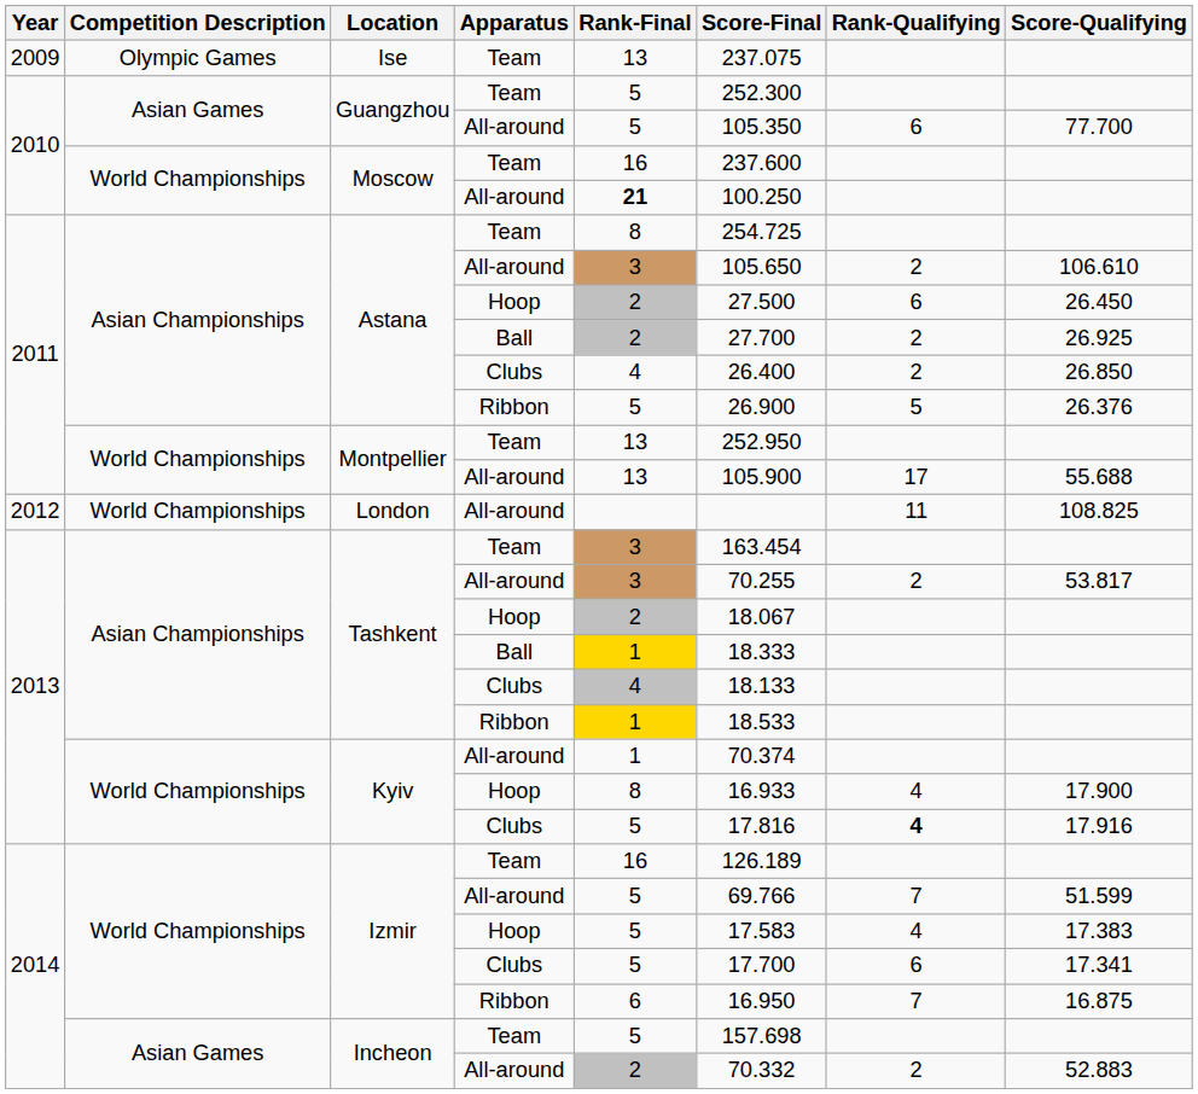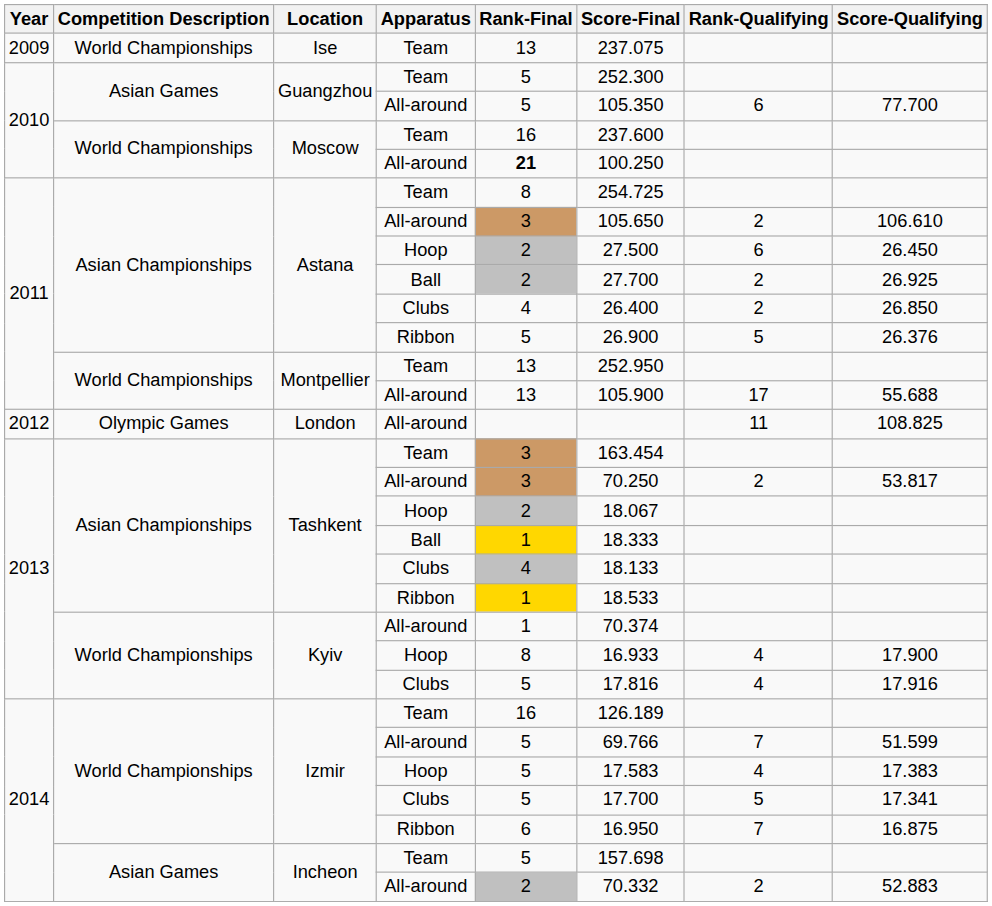 <table class="wikitable" style="text-align:center">
 <tr>
 <th>Year</th>
 <th>Competition Description</th>
 <th>Location</th>
 <th>Apparatus</th>
 <th>Rank-Final</th>
 <th>Score-Final</th>
 <th>Rank-Qualifying</th>
 <th>Score-Qualifying</th>
 </tr>
 <tr>
 <td rowspan=1>2009</td>
-<td rowspan=1>Olympic Games</td>
+<td rowspan=1>World Championships</td>
 <td rowspan=1>Ise</td>
 <td>Team</td>
 <td>13</td>
 <td>237.075</td>
 <td></td>
 <td></td>
 </tr>
 <tr>
 <td rowspan=4>2010</td>
 <td rowspan=2>Asian Games</td>
 <td rowspan=2>Guangzhou</td>
 <td>Team</td>
 <td>5</td>
 <td>252.300</td>
 <td></td>
 <td></td>
 </tr>
 <tr>
 <td>All-around</td>
 <td>5</td>
 <td>105.350</td>
 <td>6</td>
 <td>77.700</td>
 </tr>
 <tr>
 <td rowspan=2>World Championships</td>
 <td rowspan=2>Moscow</td>
 <td>Team</td>
 <td>16</td>
 <td>237.600</td>
 <td></td>
 <td></td>
 </tr>
 <tr>
 <td>All-around</td>
 <td><strong>21</strong></td>
 <td>100.250</td>
 <td></td>
 <td></td>
 </tr>
 <tr>
 <td rowspan=8>2011</td>
 <td rowspan=6>Asian Championships</td>
 <td rowspan=6>Astana</td>
 <td>Team</td>
 <td>8</td>
 <td>254.725</td>
 <td></td>
 <td></td>
 </tr>
 <tr>
 <td>All-around</td>
 <td bgcolor=cc9966>3</td>
 <td>105.650</td>
 <td>2</td>
 <td>106.610</td>
 </tr>
 <tr>
 <td>Hoop</td>
 <td bgcolor=silver>2</td>
 <td>27.500</td>
 <td>6</td>
 <td>26.450</td>
 </tr>
 <tr>
 <td>Ball</td>
 <td bgcolor=silver>2</td>
 <td>27.700</td>
 <td>2</td>
 <td>26.925</td>
 </tr>
 <tr>
 <td>Clubs</td>
 <td>4</td>
 <td>26.400</td>
 <td>2</td>
 <td>26.850</td>
 </tr>
 <tr>
 <td>Ribbon</td>
 <td>5</td>
 <td>26.900</td>
 <td>5</td>
 <td>26.376</td>
 </tr>
 <tr>
 <td rowspan=2>World Championships</td>
 <td rowspan=2>Montpellier</td>
 <td>Team</td>
 <td>13</td>
 <td>252.950</td>
 <td></td>
 <td></td>
 </tr>
 <tr>
 <td>All-around</td>
 <td>13</td>
 <td>105.900</td>
 <td>17</td>
 <td>55.688</td>
 </tr>
 <tr>
 <td rowspan=1>2012</td>
-<td rowspan=1>World Championships</td>
+<td rowspan=1>Olympic Games</td>
 <td rowspan=1>London</td>
 <td>All-around</td>
 <td></td>
 <td></td>
 <td>11</td>
 <td>108.825</td>
 </tr>
 <tr>
 <td rowspan=9>2013</td>
 <td rowspan=6>Asian Championships</td>
 <td rowspan=6>Tashkent</td>
 <td>Team</td>
 <td bgcolor=cc9966>3</td>
 <td>163.454</td>
 <td></td>
 <td></td>
 </tr>
 <tr>
 <td>All-around</td>
 <td bgcolor=cc9966>3</td>
-<td>70.255</td>
+<td>70.250</td>
 <td>2</td>
 <td>53.817</td>
 </tr>
 <tr>
 <td>Hoop</td>
 <td bgcolor=silver>2</td>
 <td>18.067</td>
 <td></td>
 <td></td>
 </tr>
 <tr>
 <td>Ball</td>
 <td bgcolor=gold>1</td>
 <td>18.333</td>
 <td></td>
 <td></td>
 </tr>
 <tr>
 <td>Clubs</td>
 <td bgcolor=silver>4</td>
 <td>18.133</td>
 <td></td>
 <td></td>
 </tr>
 <tr>
 <td>Ribbon</td>
 <td bgcolor=gold>1</td>
 <td>18.533</td>
 <td></td>
 <td></td>
 </tr>
 <tr>
 <td rowspan=3>World Championships</td>
 <td rowspan=3>Kyiv</td>
 <td>All-around</td>
 <td>1</td>
 <td>70.374</td>
 <td></td>
 <td></td>
 </tr>
 <tr>
 <td>Hoop</td>
 <td>8</td>
 <td>16.933</td>
 <td>4</td>
 <td>17.900</td>
 </tr>
 <tr>
 <td>Clubs</td>
 <td>5</td>
 <td>17.816</td>
-<td><strong>4</strong></td>
+<td>4</td>
 <td>17.916</td>
 </tr>
 <tr>
 <td rowspan=7>2014</td>
 <td rowspan=5>World Championships</td>
 <td rowspan=5>Izmir</td>
 <td>Team</td>
 <td>16</td>
 <td>126.189</td>
 <td></td>
 <td></td>
 </tr>
 <tr>
 <td>All-around</td>
 <td>5</td>
 <td>69.766</td>
 <td>7</td>
 <td>51.599</td>
 </tr>
 <tr>
 <td>Hoop</td>
 <td>5</td>
 <td>17.583</td>
 <td>4</td>
 <td>17.383</td>
 </tr>
 <tr>
 <td>Clubs</td>
 <td>5</td>
 <td>17.700</td>
-<td>6</td>
+<td>5</td>
 <td>17.341</td>
 </tr>
 <tr>
 <td>Ribbon</td>
 <td>6</td>
 <td>16.950</td>
 <td>7</td>
 <td>16.875</td>
 </tr>
 <tr>
 <td rowspan=2>Asian Games</td>
 <td rowspan=2>Incheon</td>
 <td>Team</td>
 <td>5</td>
 <td>157.698</td>
 <td></td>
 <td></td>
 </tr>
 <tr>
 <td>All-around</td>
 <td bgcolor=silver>2</td>
 <td>70.332</td>
 <td>2</td>
 <td>52.883</td>
 </tr>
 <tr>
 </tr>
 </table>
